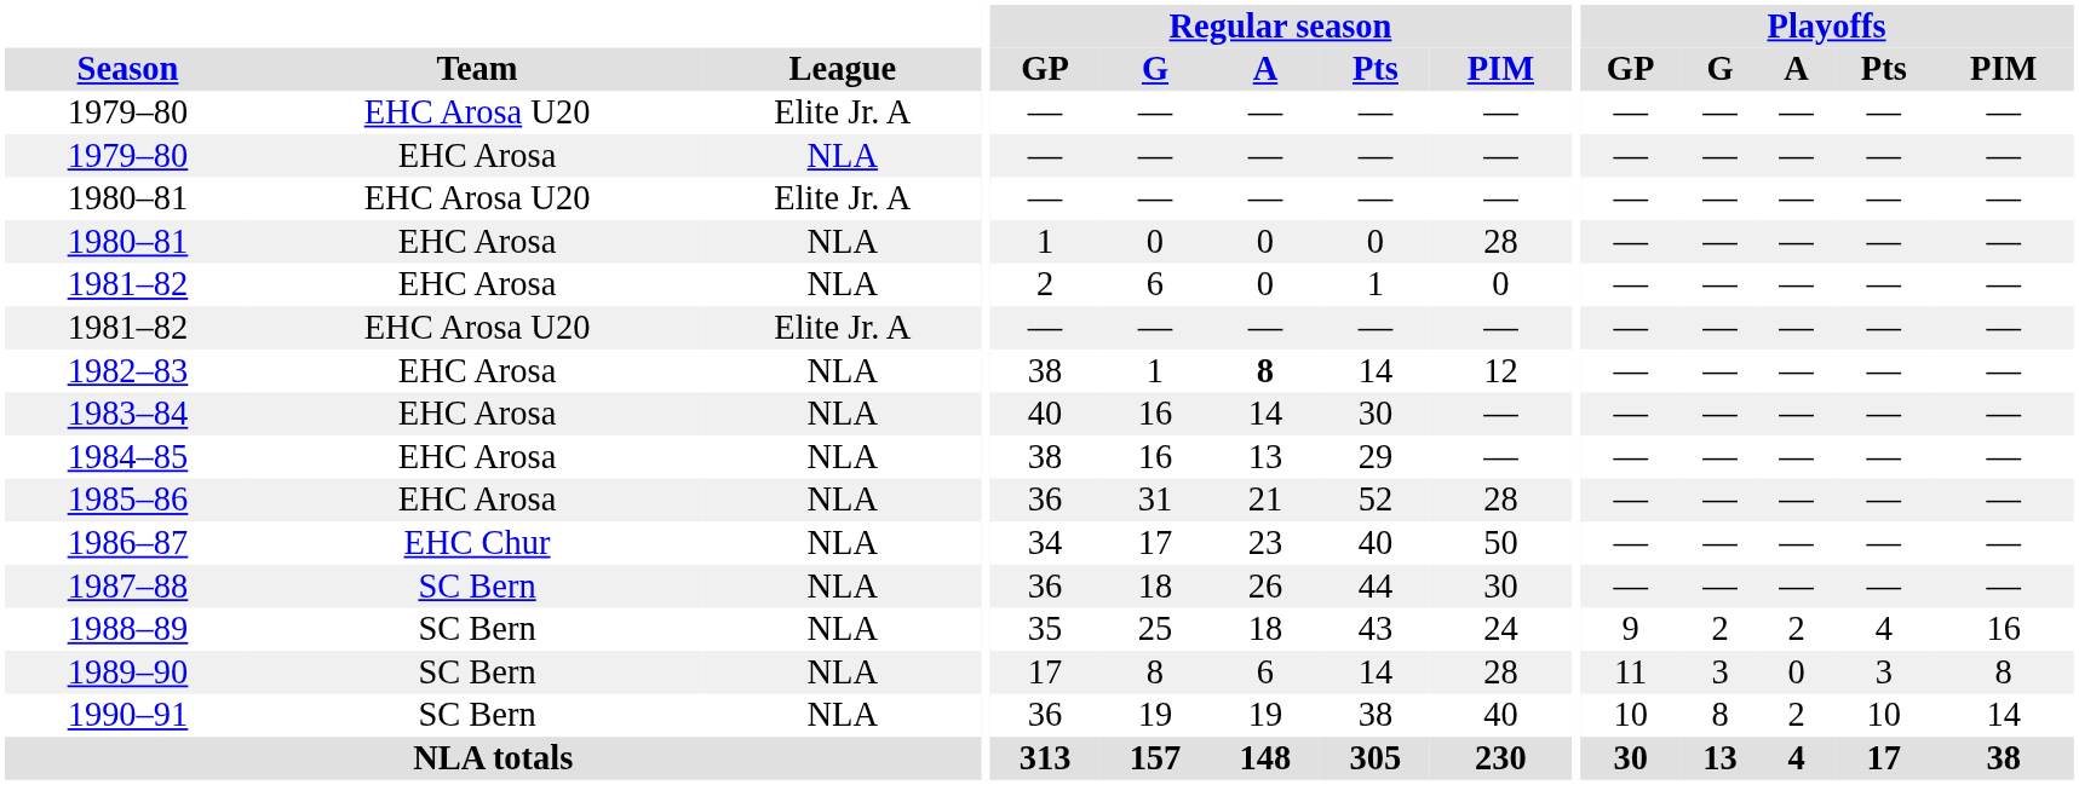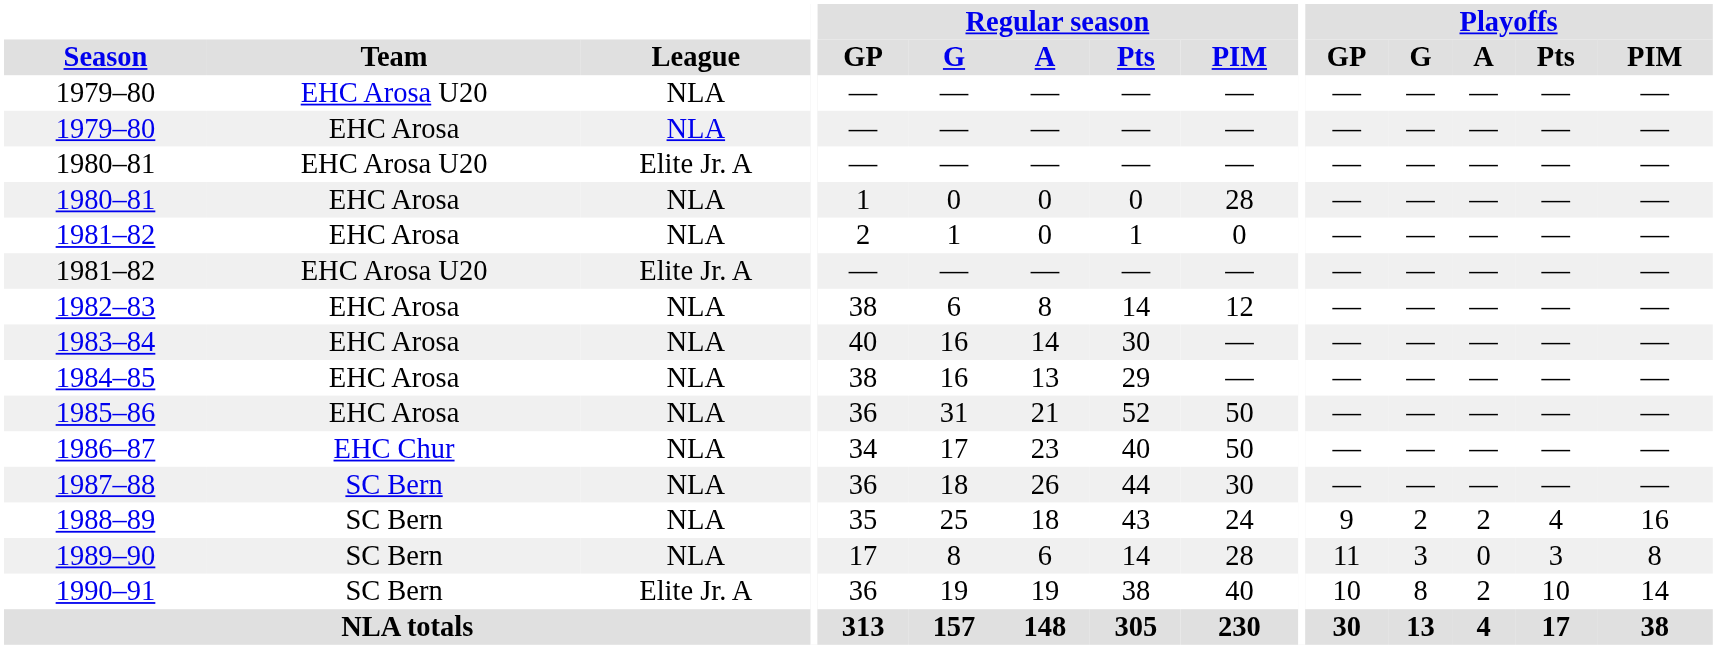 <table border="0" cellpadding="1" cellspacing="0" style="text-align:center; width:60em">
 <tr bgcolor="#e0e0e0">
 <th colspan="3" bgcolor="#ffffff"></th>
 <th rowspan="99" bgcolor="#ffffff"></th>
 <th colspan="5"><a href='#'>Regular season</a></th>
 <th rowspan="99" bgcolor="#ffffff"></th>
 <th colspan="5"><a href='#'>Playoffs</a></th>
 </tr>
 <tr bgcolor="#e0e0e0">
 <th><a href='#'>Season</a></th>
 <th>Team</th>
 <th>League</th>
 <th>GP</th>
 <th><a href='#'>G</a></th>
 <th><a href='#'>A</a></th>
 <th><a href='#'>Pts</a></th>
 <th><a href='#'>PIM</a></th>
 <th>GP</th>
 <th>G</th>
 <th>A</th>
 <th>Pts</th>
 <th>PIM</th>
 </tr>
 <tr>
 <td>1979–80</td>
 <td><a href='#'>EHC Arosa</a> U20</td>
-<td>Elite Jr. A</td>
+<td>NLA</td>
 <td>—</td>
 <td>—</td>
 <td>—</td>
 <td>—</td>
 <td>—</td>
 <td>—</td>
 <td>—</td>
 <td>—</td>
 <td>—</td>
 <td>—</td>
 </tr>
 <tr bgcolor="#f0f0f0">
 <td><a href='#'>1979–80</a></td>
 <td>EHC Arosa</td>
 <td><a href='#'>NLA</a></td>
 <td>—</td>
 <td>—</td>
 <td>—</td>
 <td>—</td>
 <td>—</td>
 <td>—</td>
 <td>—</td>
 <td>—</td>
 <td>—</td>
 <td>—</td>
 </tr>
 <tr>
 <td>1980–81</td>
 <td>EHC Arosa U20</td>
 <td>Elite Jr. A</td>
 <td>—</td>
 <td>—</td>
 <td>—</td>
 <td>—</td>
 <td>—</td>
 <td>—</td>
 <td>—</td>
 <td>—</td>
 <td>—</td>
 <td>—</td>
 </tr>
 <tr bgcolor="#f0f0f0">
 <td><a href='#'>1980–81</a></td>
 <td>EHC Arosa</td>
 <td>NLA</td>
 <td>1</td>
 <td>0</td>
 <td>0</td>
 <td>0</td>
 <td>28</td>
 <td>—</td>
 <td>—</td>
 <td>—</td>
 <td>—</td>
 <td>—</td>
 </tr>
 <tr>
 <td><a href='#'>1981–82</a></td>
 <td>EHC Arosa</td>
 <td>NLA</td>
 <td>2</td>
-<td>6</td>
+<td>1</td>
 <td>0</td>
 <td>1</td>
 <td>0</td>
 <td>—</td>
 <td>—</td>
 <td>—</td>
 <td>—</td>
 <td>—</td>
 </tr>
 <tr bgcolor="#f0f0f0">
 <td>1981–82</td>
 <td>EHC Arosa U20</td>
 <td>Elite Jr. A</td>
 <td>—</td>
 <td>—</td>
 <td>—</td>
 <td>—</td>
 <td>—</td>
 <td>—</td>
 <td>—</td>
 <td>—</td>
 <td>—</td>
 <td>—</td>
 </tr>
 <tr>
 <td><a href='#'>1982–83</a></td>
 <td>EHC Arosa</td>
 <td>NLA</td>
 <td>38</td>
-<td>1</td>
-<td><strong>8</strong></td>
+<td>6</td>
+<td>8</td>
 <td>14</td>
 <td>12</td>
 <td>—</td>
 <td>—</td>
 <td>—</td>
 <td>—</td>
 <td>—</td>
 </tr>
 <tr bgcolor="#f0f0f0">
 <td><a href='#'>1983–84</a></td>
 <td>EHC Arosa</td>
 <td>NLA</td>
 <td>40</td>
 <td>16</td>
 <td>14</td>
 <td>30</td>
 <td>—</td>
 <td>—</td>
 <td>—</td>
 <td>—</td>
 <td>—</td>
 <td>—</td>
 </tr>
 <tr>
 <td><a href='#'>1984–85</a></td>
 <td>EHC Arosa</td>
 <td>NLA</td>
 <td>38</td>
 <td>16</td>
 <td>13</td>
 <td>29</td>
 <td>—</td>
 <td>—</td>
 <td>—</td>
 <td>—</td>
 <td>—</td>
 <td>—</td>
 </tr>
 <tr bgcolor="#f0f0f0">
 <td><a href='#'>1985–86</a></td>
 <td>EHC Arosa</td>
 <td>NLA</td>
 <td>36</td>
 <td>31</td>
 <td>21</td>
 <td>52</td>
-<td>28</td>
+<td>50</td>
 <td>—</td>
 <td>—</td>
 <td>—</td>
 <td>—</td>
 <td>—</td>
 </tr>
 <tr>
 <td><a href='#'>1986–87</a></td>
 <td><a href='#'>EHC Chur</a></td>
 <td>NLA</td>
 <td>34</td>
 <td>17</td>
 <td>23</td>
 <td>40</td>
 <td>50</td>
 <td>—</td>
 <td>—</td>
 <td>—</td>
 <td>—</td>
 <td>—</td>
 </tr>
 <tr bgcolor="#f0f0f0">
 <td><a href='#'>1987–88</a></td>
 <td><a href='#'>SC Bern</a></td>
 <td>NLA</td>
 <td>36</td>
 <td>18</td>
 <td>26</td>
 <td>44</td>
 <td>30</td>
 <td>—</td>
 <td>—</td>
 <td>—</td>
 <td>—</td>
 <td>—</td>
 </tr>
 <tr>
 <td><a href='#'>1988–89</a></td>
 <td>SC Bern</td>
 <td>NLA</td>
 <td>35</td>
 <td>25</td>
 <td>18</td>
 <td>43</td>
 <td>24</td>
 <td>9</td>
 <td>2</td>
 <td>2</td>
 <td>4</td>
 <td>16</td>
 </tr>
 <tr bgcolor="#f0f0f0">
 <td><a href='#'>1989–90</a></td>
 <td>SC Bern</td>
 <td>NLA</td>
 <td>17</td>
 <td>8</td>
 <td>6</td>
 <td>14</td>
 <td>28</td>
 <td>11</td>
 <td>3</td>
 <td>0</td>
 <td>3</td>
 <td>8</td>
 </tr>
 <tr>
 <td><a href='#'>1990–91</a></td>
 <td>SC Bern</td>
-<td>NLA</td>
+<td>Elite Jr. A</td>
 <td>36</td>
 <td>19</td>
 <td>19</td>
 <td>38</td>
 <td>40</td>
 <td>10</td>
 <td>8</td>
 <td>2</td>
 <td>10</td>
 <td>14</td>
 </tr>
 <tr>
 </tr>
 <tr ALIGN="center" bgcolor="#e0e0e0">
 <th colspan="3">NLA totals</th>
 <th ALIGN="center">313</th>
 <th ALIGN="center">157</th>
 <th ALIGN="center">148</th>
 <th ALIGN="center">305</th>
 <th ALIGN="center">230</th>
 <th ALIGN="center">30</th>
 <th ALIGN="center">13</th>
 <th ALIGN="center">4</th>
 <th ALIGN="center">17</th>
 <th ALIGN="center">38</th>
 </tr>
 </table>
